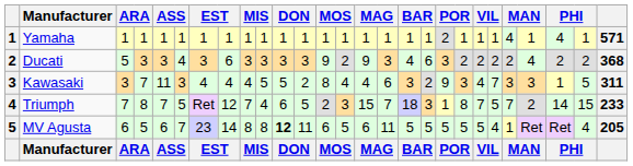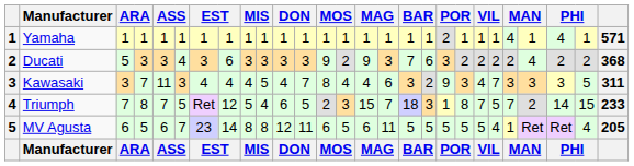 <table class="wikitable" style="font-size:85%; text-align:center;">
 <tr>
 <th></th>
 <th>Manufacturer</th>
 <th colspan=2><a href='#'>ARA</a><br></th>
 <th colspan=2><a href='#'>ASS</a><br></th>
 <th colspan=2><a href='#'>EST</a><br></th>
 <th colspan=2><a href='#'>MIS</a><br></th>
 <th colspan=2><a href='#'>DON</a><br></th>
 <th colspan=2><a href='#'>MOS</a><br></th>
 <th colspan=2><a href='#'>MAG</a><br></th>
 <th colspan=2><a href='#'>BAR</a><br></th>
 <th colspan=2><a href='#'>POR</a><br></th>
 <th colspan=2><a href='#'>VIL</a><br></th>
 <th colspan=2><a href='#'>MAN</a><br></th>
 <th colspan=2><a href='#'>PHI</a><br></th>
 <th></th>
 </tr>
 <tr>
 <th>1</th>
 <td align=left> <a href='#'>Yamaha</a></td>
 <td style="background:#ffffbf;">1</td>
 <td style="background:#ffffbf;">1</td>
 <td style="background:#ffffbf;">1</td>
 <td style="background:#ffffbf;">1</td>
 <td style="background:#ffffbf;">1</td>
 <td style="background:#ffffbf;">1</td>
 <td style="background:#ffffbf;">1</td>
 <td style="background:#ffffbf;">1</td>
 <td style="background:#ffffbf;">1</td>
 <td style="background:#ffffbf;">1</td>
 <td style="background:#ffffbf;">1</td>
 <td style="background:#ffffbf;">1</td>
 <td style="background:#ffffbf;">1</td>
 <td style="background:#ffffbf;">1</td>
 <td style="background:#ffffbf;">1</td>
 <td style="background:#ffffbf;">1</td>
 <td style="background:#dfdfdf;">2</td>
 <td style="background:#ffffbf;">1</td>
 <td style="background:#ffffbf;">1</td>
 <td style="background:#ffffbf;">1</td>
 <td style="background:#dfffdf;">4</td>
 <td style="background:#ffffbf;">1</td>
 <td style="background:#dfffdf;">4</td>
 <td style="background:#ffffbf;">1</td>
 <th>571</th>
 </tr>
 <tr>
 <th>2</th>
 <td align=left> <a href='#'>Ducati</a></td>
 <td style="background:#dfffdf;">5</td>
 <td style="background:#ffdf9f;">3</td>
 <td style="background:#ffdf9f;">3</td>
 <td style="background:#dfffdf;">4</td>
 <td style="background:#ffdf9f;">3</td>
 <td style="background:#dfffdf;">6</td>
 <td style="background:#ffdf9f;">3</td>
 <td style="background:#ffdf9f;">3</td>
 <td style="background:#ffdf9f;">3</td>
 <td style="background:#ffdf9f;">3</td>
 <td style="background:#dfffdf;">9</td>
 <td style="background:#dfdfdf;">2</td>
 <td style="background:#dfffdf;">9</td>
 <td style="background:#ffdf9f;">3</td>
-<td style="background:#dfffdf;">4</td>
+<td style="background:#dfffdf;">7</td>
 <td style="background:#dfffdf;">6</td>
 <td style="background:#ffdf9f;">3</td>
 <td style="background:#dfdfdf;">2</td>
 <td style="background:#dfdfdf;">2</td>
 <td style="background:#dfdfdf;">2</td>
 <td style="background:#dfdfdf;">2</td>
 <td style="background:#dfffdf;">4</td>
 <td style="background:#dfdfdf;">2</td>
 <td style="background:#dfdfdf;">2</td>
 <th>368</th>
 </tr>
 <tr>
 <th>3</th>
 <td align=left> <a href='#'>Kawasaki</a></td>
 <td style="background:#ffdf9f;">3</td>
 <td style="background:#dfffdf;">7</td>
 <td style="background:#dfffdf;">11</td>
 <td style="background:#ffdf9f;">3</td>
 <td style="background:#dfffdf;">4</td>
 <td style="background:#dfffdf;">4</td>
 <td style="background:#dfffdf;">4</td>
 <td style="background:#dfffdf;">5</td>
-<td style="background:#dfffdf;">5</td>
-<td style="background:#dfffdf;">2</td>
+<td style="background:#dfffdf;">4</td>
+<td style="background:#dfffdf;">7</td>
 <td style="background:#dfffdf;">8</td>
 <td style="background:#dfffdf;">4</td>
 <td style="background:#dfffdf;">4</td>
 <td style="background:#dfffdf;">6</td>
 <td style="background:#ffdf9f;">3</td>
 <td style="background:#dfdfdf;">2</td>
 <td style="background:#dfffdf;">9</td>
 <td style="background:#ffdf9f;">3</td>
 <td style="background:#dfffdf;">4</td>
 <td style="background:#dfffdf;">7</td>
 <td style="background:#ffdf9f;">3</td>
 <td style="background:#ffdf9f;">3</td>
-<td style="background:#ffffbf;">1</td>
+<td style="background:#ffffbf;">3</td>
 <td style="background:#dfffdf;">5</td>
 <th>311</th>
 </tr>
 <tr>
 <th>4</th>
 <td align=left> <a href='#'>Triumph</a></td>
 <td style="background:#dfffdf;">7</td>
 <td style="background:#dfffdf;">8</td>
 <td style="background:#dfffdf;">7</td>
 <td style="background:#dfffdf;">5</td>
 <td style="background:#efcfff;">Ret</td>
 <td style="background:#dfffdf;">12</td>
-<td style="background:#dfffdf;">7</td>
+<td style="background:#dfffdf;">5</td>
 <td style="background:#dfffdf;">4</td>
 <td style="background:#dfffdf;">6</td>
 <td style="background:#dfffdf;">5</td>
 <td style="background:#dfdfdf;">2</td>
 <td style="background:#ffdf9f;">3</td>
 <td style="background:#dfffdf;">15</td>
 <td style="background:#dfffdf;">7</td>
 <td style="background:#cfcfff;">18</td>
 <td style="background:#ffdf9f;">3</td>
 <td style="background:#ffffbf;">1</td>
 <td style="background:#dfffdf;">8</td>
 <td style="background:#dfffdf;">7</td>
 <td style="background:#dfffdf;">5</td>
 <td style="background:#dfffdf;">7</td>
 <td style="background:#dfdfdf;">2</td>
 <td style="background:#dfffdf;">14</td>
 <td style="background:#dfffdf;">15</td>
 <th>233</th>
 </tr>
 <tr>
 <th>5</th>
 <td align=left nowrap> <a href='#'>MV Agusta</a></td>
 <td style="background:#dfffdf;">6</td>
 <td style="background:#dfffdf;">5</td>
 <td style="background:#dfffdf;">6</td>
 <td style="background:#dfffdf;">7</td>
 <td style="background:#cfcfff;">23</td>
 <td style="background:#dfffdf;">14</td>
 <td style="background:#dfffdf;">8</td>
 <td style="background:#dfffdf;">8</td>
-<td style="background:#dfffdf;"><strong>12</strong></td>
+<td style="background:#dfffdf;">12</td>
 <td style="background:#dfffdf;">11</td>
 <td style="background:#dfffdf;">6</td>
 <td style="background:#dfffdf;">5</td>
 <td style="background:#dfffdf;">6</td>
 <td style="background:#dfffdf;">11</td>
 <td style="background:#dfffdf;">5</td>
 <td style="background:#dfffdf;">5</td>
 <td style="background:#dfffdf;">5</td>
 <td style="background:#dfffdf;">5</td>
 <td style="background:#dfffdf;">5</td>
 <td style="background:#dfffdf;">4</td>
 <td style="background:#ffffbf;">1</td>
 <td style="background:#efcfff;">Ret</td>
 <td style="background:#efcfff;">Ret</td>
 <td style="background:#dfffdf;">4</td>
 <th>205</th>
 </tr>
 <tr>
 <th></th>
 <th>Manufacturer</th>
 <th colspan=2><a href='#'>ARA</a><br></th>
 <th colspan=2><a href='#'>ASS</a><br></th>
 <th colspan=2><a href='#'>EST</a><br></th>
 <th colspan=2><a href='#'>MIS</a><br></th>
 <th colspan=2><a href='#'>DON</a><br></th>
 <th colspan=2><a href='#'>MOS</a><br></th>
 <th colspan=2><a href='#'>MAG</a><br></th>
 <th colspan=2><a href='#'>BAR</a><br></th>
 <th colspan=2><a href='#'>POR</a><br></th>
 <th colspan=2><a href='#'>VIL</a><br></th>
 <th colspan=2><a href='#'>MAN</a><br></th>
 <th colspan=2><a href='#'>PHI</a><br></th>
 <th></th>
 </tr>
 </table>
